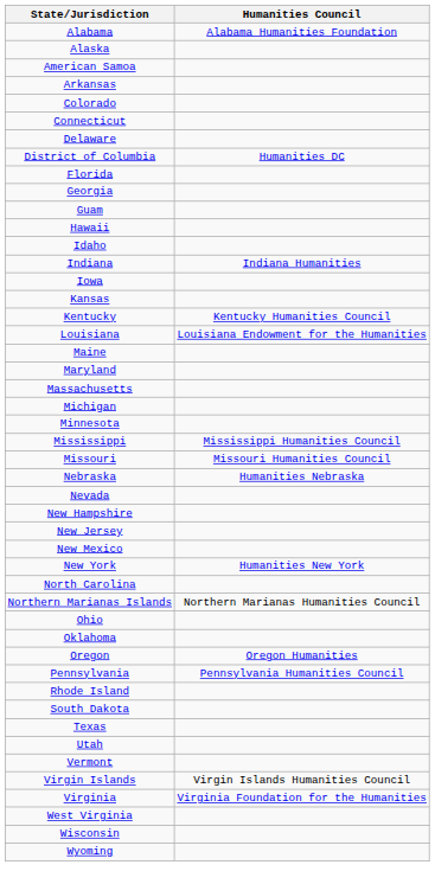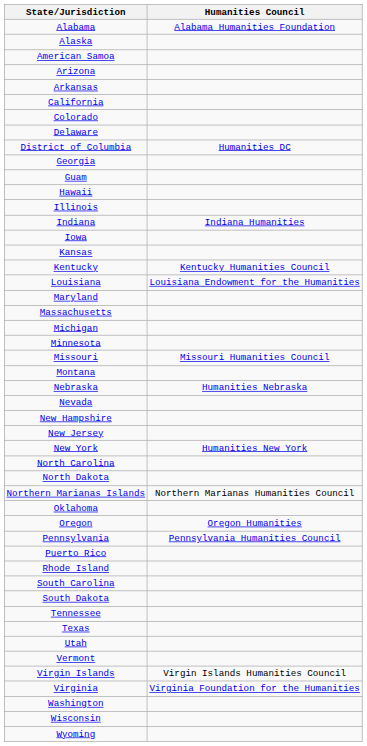 <table class="wikitable" style="text-align:center">
 <tr>
 <th>State/Jurisdiction</th>
 <th>Humanities Council</th>
 </tr>
 <tr>
 <td><a href='#'>Alabama</a></td>
 <td><a href='#'>Alabama Humanities Foundation</a></td>
 </tr>
 <tr>
 <td><a href='#'>Alaska</a></td>
 <td></td>
 </tr>
 <tr>
 <td><a href='#'>American Samoa</a></td>
 <td></td>
 </tr>
 <tr>
+<td><a href='#'>Arizona</a></td>
+<td></td>
+</tr>
+<tr>
 <td><a href='#'>Arkansas</a></td>
 <td></td>
 </tr>
 <tr>
-<td><a href='#'>Colorado</a></td>
+<td><a href='#'>California</a></td>
 <td></td>
 </tr>
 <tr>
-<td><a href='#'>Connecticut</a></td>
+<td><a href='#'>Colorado</a></td>
 <td></td>
 </tr>
 <tr>
 <td><a href='#'>Delaware</a></td>
 <td></td>
 </tr>
 <tr>
 <td><a href='#'>District of Columbia</a></td>
 <td><a href='#'>Humanities DC</a></td>
-</tr>
-<tr>
-<td><a href='#'>Florida</a></td>
-<td></td>
 </tr>
 <tr>
 <td><a href='#'>Georgia</a></td>
 <td></td>
 </tr>
 <tr>
 <td><a href='#'>Guam</a></td>
 <td></td>
 </tr>
 <tr>
 <td><a href='#'>Hawaii</a></td>
 <td></td>
 </tr>
 <tr>
-<td><a href='#'>Idaho</a></td>
+<td><a href='#'>Illinois</a></td>
 <td></td>
 </tr>
 <tr>
 <td><a href='#'>Indiana</a></td>
 <td><a href='#'>Indiana Humanities</a></td>
 </tr>
 <tr>
 <td><a href='#'>Iowa</a></td>
 <td></td>
 </tr>
 <tr>
 <td><a href='#'>Kansas</a></td>
 <td></td>
 </tr>
 <tr>
 <td><a href='#'>Kentucky</a></td>
 <td><a href='#'>Kentucky Humanities Council</a></td>
 </tr>
 <tr>
 <td><a href='#'>Louisiana</a></td>
 <td><a href='#'>Louisiana Endowment for the Humanities</a></td>
 </tr>
 <tr>
-<td><a href='#'>Maine</a></td>
-<td></td>
-</tr>
-<tr>
 <td><a href='#'>Maryland</a></td>
 <td></td>
 </tr>
 <tr>
 <td><a href='#'>Massachusetts</a></td>
 <td></td>
 </tr>
 <tr>
 <td><a href='#'>Michigan</a></td>
 <td></td>
 </tr>
 <tr>
 <td><a href='#'>Minnesota</a></td>
 <td></td>
 </tr>
 <tr>
-<td><a href='#'>Mississippi</a></td>
-<td><a href='#'>Mississippi Humanities Council</a></td>
+<td><a href='#'>Missouri</a></td>
+<td><a href='#'>Missouri Humanities Council</a></td>
 </tr>
 <tr>
-<td><a href='#'>Missouri</a></td>
-<td><a href='#'>Missouri Humanities Council</a></td>
+<td><a href='#'>Montana</a></td>
+<td></td>
 </tr>
 <tr>
 <td><a href='#'>Nebraska</a></td>
 <td><a href='#'>Humanities Nebraska</a></td>
 </tr>
 <tr>
 <td><a href='#'>Nevada</a></td>
 <td></td>
 </tr>
 <tr>
 <td><a href='#'>New Hampshire</a></td>
 <td></td>
 </tr>
 <tr>
 <td><a href='#'>New Jersey</a></td>
 <td></td>
 </tr>
 <tr>
-<td><a href='#'>New Mexico</a></td>
-<td></td>
-</tr>
-<tr>
 <td><a href='#'>New York</a></td>
 <td><a href='#'>Humanities New York</a></td>
 </tr>
 <tr>
 <td><a href='#'>North Carolina</a></td>
 <td></td>
 </tr>
 <tr>
+<td><a href='#'>North Dakota</a></td>
+<td></td>
+</tr>
+<tr>
 <td><a href='#'>Northern Marianas Islands</a></td>
 <td>Northern Marianas Humanities Council</td>
-</tr>
-<tr>
-<td><a href='#'>Ohio</a></td>
-<td></td>
 </tr>
 <tr>
 <td><a href='#'>Oklahoma</a></td>
 <td></td>
 </tr>
 <tr>
 <td><a href='#'>Oregon</a></td>
 <td><a href='#'>Oregon Humanities</a></td>
 </tr>
 <tr>
 <td><a href='#'>Pennsylvania</a></td>
 <td><a href='#'>Pennsylvania Humanities Council</a></td>
 </tr>
 <tr>
+<td><a href='#'>Puerto Rico</a></td>
+<td></td>
+</tr>
+<tr>
 <td><a href='#'>Rhode Island</a></td>
 <td></td>
 </tr>
 <tr>
+<td><a href='#'>South Carolina</a></td>
+<td></td>
+</tr>
+<tr>
 <td><a href='#'>South Dakota</a></td>
+<td></td>
+</tr>
+<tr>
+<td><a href='#'>Tennessee</a></td>
 <td></td>
 </tr>
 <tr>
 <td><a href='#'>Texas</a></td>
 <td></td>
 </tr>
 <tr>
 <td><a href='#'>Utah</a></td>
 <td></td>
 </tr>
 <tr>
 <td><a href='#'>Vermont</a></td>
 <td></td>
 </tr>
 <tr>
 <td><a href='#'>Virgin Islands</a></td>
 <td>Virgin Islands Humanities Council</td>
 </tr>
 <tr>
 <td><a href='#'>Virginia</a></td>
 <td><a href='#'>Virginia Foundation for the Humanities</a></td>
 </tr>
 <tr>
-<td><a href='#'>West Virginia</a></td>
+<td><a href='#'>Washington</a></td>
 <td></td>
 </tr>
 <tr>
 <td><a href='#'>Wisconsin</a></td>
 <td></td>
 </tr>
 <tr>
 <td><a href='#'>Wyoming</a></td>
 <td></td>
 </tr>
 </table>
